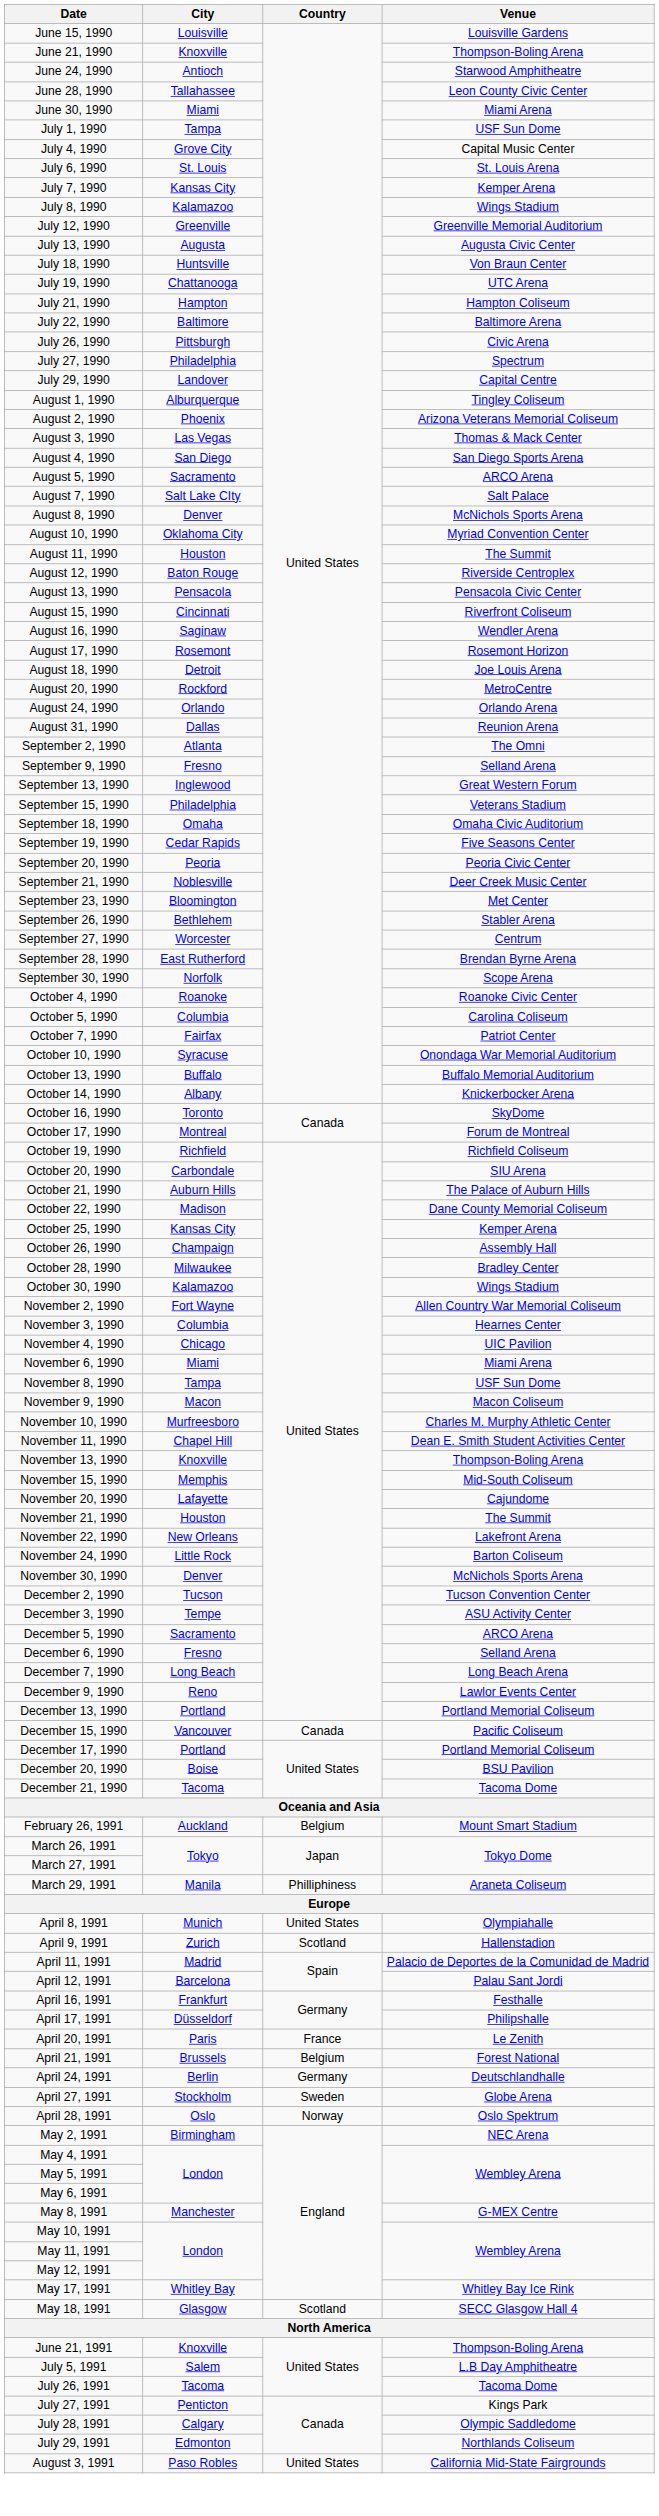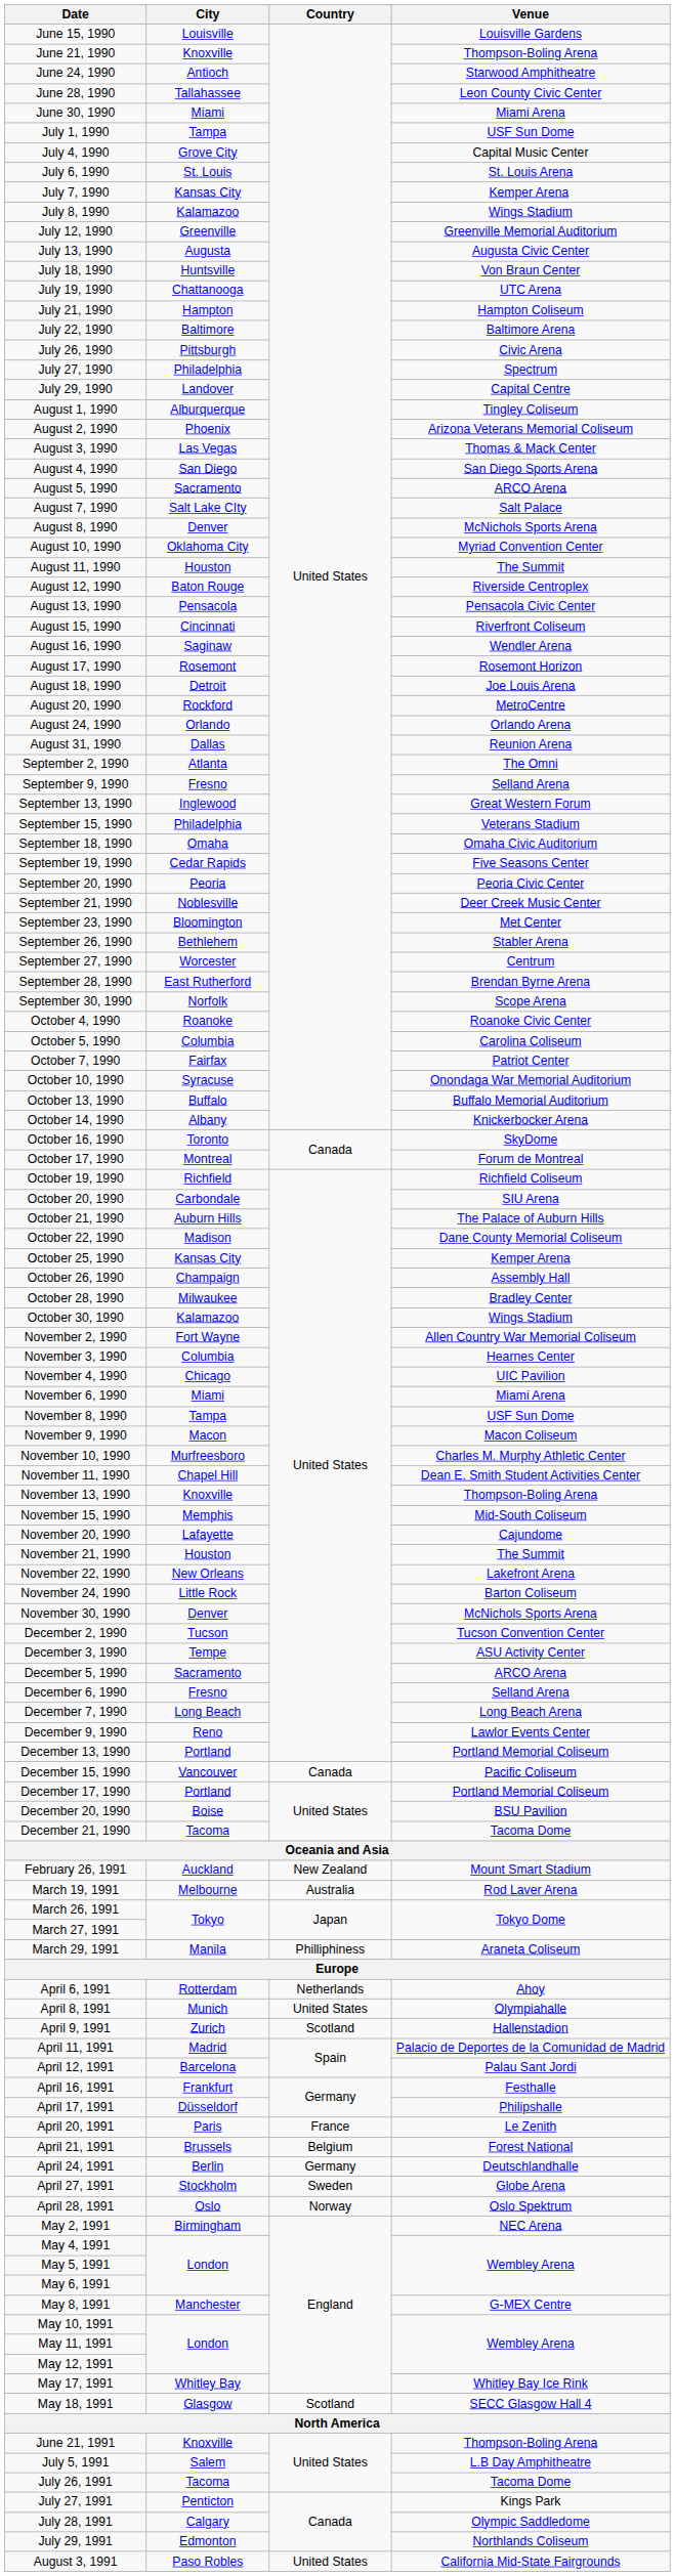 <table class="wikitable" style="text-align:center;">
 <tr>
 <th style="width:175px;">Date</th>
 <th style="width:150px;">City</th>
 <th style="width:150px;">Country</th>
 <th style="width:350px;">Venue</th>
 </tr>
 <tr>
 <td>June 15, 1990</td>
 <td><a href='#'>Louisville</a></td>
 <td rowspan="56">United States</td>
 <td><a href='#'>Louisville Gardens</a></td>
 </tr>
 <tr>
 <td>June 21, 1990</td>
 <td><a href='#'>Knoxville</a></td>
 <td><a href='#'>Thompson-Boling Arena</a></td>
 </tr>
 <tr>
 <td>June 24, 1990</td>
 <td><a href='#'>Antioch</a></td>
 <td><a href='#'>Starwood Amphitheatre</a></td>
 </tr>
 <tr>
 <td>June 28, 1990</td>
 <td><a href='#'>Tallahassee</a></td>
 <td><a href='#'>Leon County Civic Center</a></td>
 </tr>
 <tr>
 <td>June 30, 1990</td>
 <td><a href='#'>Miami</a></td>
 <td><a href='#'>Miami Arena</a></td>
 </tr>
 <tr>
 <td>July 1, 1990</td>
 <td><a href='#'>Tampa</a></td>
 <td><a href='#'>USF Sun Dome</a></td>
 </tr>
 <tr>
 <td>July 4, 1990</td>
 <td><a href='#'>Grove City</a></td>
 <td>Capital Music Center</td>
 </tr>
 <tr>
 <td>July 6, 1990</td>
 <td><a href='#'>St. Louis</a></td>
 <td><a href='#'>St. Louis Arena</a></td>
 </tr>
 <tr>
 <td>July 7, 1990</td>
 <td><a href='#'>Kansas City</a></td>
 <td> <a href='#'>Kemper Arena</a> <strong> </strong></td>
 </tr>
 <tr>
 <td>July 8, 1990</td>
 <td><a href='#'>Kalamazoo</a></td>
 <td><a href='#'>Wings Stadium</a></td>
 </tr>
 <tr>
 <td>July 12, 1990</td>
 <td><a href='#'>Greenville</a></td>
 <td><a href='#'>Greenville Memorial Auditorium</a></td>
 </tr>
 <tr>
 <td>July 13, 1990</td>
 <td><a href='#'>Augusta</a></td>
 <td><a href='#'>Augusta Civic Center</a></td>
 </tr>
 <tr>
 <td>July 18, 1990</td>
 <td><a href='#'>Huntsville</a></td>
 <td><a href='#'>Von Braun Center</a></td>
 </tr>
 <tr>
 <td>July 19, 1990</td>
 <td><a href='#'>Chattanooga</a></td>
 <td><a href='#'>UTC Arena</a></td>
 </tr>
 <tr>
 <td>July 21, 1990</td>
 <td><a href='#'>Hampton</a></td>
 <td><a href='#'>Hampton Coliseum</a></td>
 </tr>
 <tr>
 <td>July 22, 1990</td>
 <td><a href='#'>Baltimore</a></td>
 <td><a href='#'>Baltimore Arena</a></td>
 </tr>
 <tr>
 <td>July 26, 1990</td>
 <td><a href='#'>Pittsburgh</a></td>
 <td><a href='#'>Civic Arena</a></td>
 </tr>
 <tr>
 <td>July 27, 1990</td>
 <td><a href='#'>Philadelphia</a></td>
 <td><a href='#'>Spectrum</a></td>
 </tr>
 <tr>
 <td>July 29, 1990</td>
 <td><a href='#'>Landover</a></td>
 <td><a href='#'>Capital Centre</a></td>
 </tr>
 <tr>
 <td>August 1, 1990</td>
 <td><a href='#'>Alburquerque</a></td>
 <td><a href='#'>Tingley Coliseum</a></td>
 </tr>
 <tr>
 <td>August 2, 1990</td>
 <td><a href='#'>Phoenix</a></td>
 <td><a href='#'>Arizona Veterans Memorial Coliseum</a></td>
 </tr>
 <tr>
 <td>August 3, 1990</td>
 <td><a href='#'>Las Vegas</a></td>
 <td><a href='#'>Thomas & Mack Center</a></td>
 </tr>
 <tr>
 <td>August 4, 1990</td>
 <td><a href='#'>San Diego</a></td>
 <td><a href='#'>San Diego Sports Arena</a></td>
 </tr>
 <tr>
 <td>August 5, 1990</td>
 <td><a href='#'>Sacramento</a></td>
 <td><a href='#'>ARCO Arena</a></td>
 </tr>
 <tr>
 <td>August 7, 1990</td>
 <td><a href='#'>Salt Lake CIty</a></td>
 <td><a href='#'>Salt Palace</a></td>
 </tr>
 <tr>
 <td>August 8, 1990</td>
 <td><a href='#'>Denver</a></td>
 <td><a href='#'>McNichols Sports Arena</a></td>
 </tr>
 <tr>
 <td>August 10, 1990</td>
 <td><a href='#'>Oklahoma City</a></td>
 <td><a href='#'>Myriad Convention Center</a></td>
 </tr>
 <tr>
 <td>August 11, 1990</td>
 <td><a href='#'>Houston</a></td>
 <td><a href='#'>The Summit</a></td>
 </tr>
 <tr>
 <td>August 12, 1990</td>
 <td><a href='#'>Baton Rouge</a></td>
 <td><a href='#'>Riverside Centroplex</a></td>
 </tr>
 <tr>
 <td>August 13, 1990</td>
 <td><a href='#'>Pensacola</a></td>
 <td><a href='#'>Pensacola Civic Center</a></td>
 </tr>
 <tr>
 <td>August 15, 1990</td>
 <td><a href='#'>Cincinnati</a></td>
 <td><a href='#'>Riverfront Coliseum</a></td>
 </tr>
 <tr>
 <td>August 16, 1990</td>
 <td><a href='#'>Saginaw</a></td>
 <td><a href='#'>Wendler Arena</a></td>
 </tr>
 <tr>
 <td>August 17, 1990</td>
 <td><a href='#'>Rosemont</a></td>
 <td><a href='#'>Rosemont Horizon</a></td>
 </tr>
 <tr>
 <td>August 18, 1990</td>
 <td><a href='#'>Detroit</a></td>
 <td><a href='#'>Joe Louis Arena</a></td>
 </tr>
 <tr>
 <td>August 20, 1990</td>
 <td><a href='#'>Rockford</a></td>
 <td><a href='#'>MetroCentre</a></td>
 </tr>
 <tr>
 <td>August 24, 1990</td>
 <td><a href='#'>Orlando</a></td>
 <td><a href='#'>Orlando Arena</a></td>
 </tr>
 <tr>
 <td>August 31, 1990</td>
 <td><a href='#'>Dallas</a></td>
 <td><a href='#'>Reunion Arena</a></td>
 </tr>
 <tr>
 <td>September 2, 1990</td>
 <td><a href='#'>Atlanta</a></td>
 <td><a href='#'>The Omni</a></td>
 </tr>
 <tr>
 <td>September 9, 1990</td>
 <td><a href='#'>Fresno</a></td>
 <td><a href='#'>Selland Arena</a></td>
 </tr>
 <tr>
 <td>September 13, 1990</td>
 <td><a href='#'>Inglewood</a></td>
 <td><a href='#'>Great Western Forum</a></td>
 </tr>
 <tr>
 <td>September 15, 1990</td>
 <td><a href='#'>Philadelphia</a></td>
 <td><a href='#'>Veterans Stadium</a></td>
 </tr>
 <tr>
 <td>September 18, 1990</td>
 <td><a href='#'>Omaha</a></td>
 <td><a href='#'>Omaha Civic Auditorium</a></td>
 </tr>
 <tr>
 <td>September 19, 1990</td>
 <td><a href='#'>Cedar Rapids</a></td>
 <td><a href='#'>Five Seasons Center</a></td>
 </tr>
 <tr>
 <td>September 20, 1990</td>
 <td><a href='#'>Peoria</a></td>
 <td><a href='#'>Peoria Civic Center</a></td>
 </tr>
 <tr>
 <td>September 21, 1990</td>
 <td><a href='#'>Noblesville</a></td>
 <td><a href='#'>Deer Creek Music Center</a></td>
 </tr>
 <tr>
 <td>September 23, 1990</td>
 <td><a href='#'>Bloomington</a></td>
 <td><a href='#'>Met Center</a></td>
 </tr>
 <tr>
 <td>September 26, 1990</td>
 <td><a href='#'>Bethlehem</a></td>
 <td><a href='#'>Stabler Arena</a></td>
 </tr>
 <tr>
 <td>September 27, 1990</td>
 <td><a href='#'>Worcester</a></td>
 <td><a href='#'>Centrum</a></td>
 </tr>
 <tr>
 <td>September 28, 1990</td>
 <td><a href='#'>East Rutherford</a></td>
 <td><a href='#'>Brendan Byrne Arena</a></td>
 </tr>
 <tr>
 <td>September 30, 1990</td>
 <td><a href='#'>Norfolk</a></td>
 <td><a href='#'>Scope Arena</a></td>
 </tr>
 <tr>
 <td>October 4, 1990</td>
 <td><a href='#'>Roanoke</a></td>
 <td><a href='#'>Roanoke Civic Center</a></td>
 </tr>
 <tr>
 <td>October 5, 1990</td>
 <td><a href='#'>Columbia</a></td>
 <td><a href='#'>Carolina Coliseum</a></td>
 </tr>
 <tr>
 <td>October 7, 1990</td>
 <td><a href='#'>Fairfax</a></td>
 <td><a href='#'>Patriot Center</a></td>
 </tr>
 <tr>
 <td>October 10, 1990</td>
 <td><a href='#'>Syracuse</a></td>
 <td><a href='#'>Onondaga War Memorial Auditorium</a></td>
 </tr>
 <tr>
 <td>October 13, 1990</td>
 <td><a href='#'>Buffalo</a></td>
 <td><a href='#'>Buffalo Memorial Auditorium</a></td>
 </tr>
 <tr>
 <td>October 14, 1990</td>
 <td><a href='#'>Albany</a></td>
 <td><a href='#'>Knickerbocker Arena</a></td>
 </tr>
 <tr>
 <td>October 16, 1990</td>
 <td><a href='#'>Toronto</a></td>
 <td rowspan="2">Canada</td>
 <td><a href='#'>SkyDome</a></td>
 </tr>
 <tr>
 <td>October 17, 1990</td>
 <td><a href='#'>Montreal</a></td>
 <td><a href='#'>Forum de Montreal</a></td>
 </tr>
 <tr>
 <td>October 19, 1990</td>
 <td><a href='#'>Richfield</a></td>
 <td rowspan="30">United States</td>
 <td><a href='#'>Richfield Coliseum</a></td>
 </tr>
 <tr>
 <td>October 20, 1990</td>
 <td><a href='#'>Carbondale</a></td>
 <td><a href='#'>SIU Arena</a></td>
 </tr>
 <tr>
 <td>October 21, 1990</td>
 <td><a href='#'>Auburn Hills</a></td>
 <td><a href='#'>The Palace of Auburn Hills</a></td>
 </tr>
 <tr>
 <td>October 22, 1990</td>
 <td><a href='#'>Madison</a></td>
 <td><a href='#'>Dane County Memorial Coliseum</a></td>
 </tr>
 <tr>
 <td>October 25, 1990</td>
 <td><a href='#'>Kansas City</a></td>
 <td><a href='#'>Kemper Arena</a></td>
 </tr>
 <tr>
 <td>October 26, 1990</td>
 <td><a href='#'>Champaign</a></td>
 <td><a href='#'>Assembly Hall</a></td>
 </tr>
 <tr>
 <td>October 28, 1990</td>
 <td><a href='#'>Milwaukee</a></td>
 <td><a href='#'>Bradley Center</a></td>
 </tr>
 <tr>
 <td>October 30, 1990</td>
 <td><a href='#'>Kalamazoo</a></td>
 <td><a href='#'>Wings Stadium</a></td>
 </tr>
 <tr>
 <td>November 2, 1990</td>
 <td><a href='#'>Fort Wayne</a></td>
 <td><a href='#'>Allen Country War Memorial Coliseum</a></td>
 </tr>
 <tr>
 <td>November 3, 1990</td>
 <td><a href='#'>Columbia</a></td>
 <td><a href='#'>Hearnes Center</a></td>
 </tr>
 <tr>
 <td>November 4, 1990</td>
 <td><a href='#'>Chicago</a></td>
 <td><a href='#'>UIC Pavilion</a></td>
 </tr>
 <tr>
 <td>November 6, 1990</td>
 <td><a href='#'>Miami</a></td>
 <td><a href='#'>Miami Arena</a></td>
 </tr>
 <tr>
 <td>November 8, 1990</td>
 <td><a href='#'>Tampa</a></td>
 <td><a href='#'>USF Sun Dome</a></td>
 </tr>
 <tr>
 <td>November 9, 1990</td>
 <td><a href='#'>Macon</a></td>
 <td><a href='#'>Macon Coliseum</a></td>
 </tr>
 <tr>
 <td>November 10, 1990</td>
 <td><a href='#'>Murfreesboro</a></td>
 <td><a href='#'>Charles M. Murphy Athletic Center</a></td>
 </tr>
 <tr>
 <td>November 11, 1990</td>
 <td><a href='#'>Chapel Hill</a></td>
 <td><a href='#'>Dean E. Smith Student Activities Center</a></td>
 </tr>
 <tr>
 <td>November 13, 1990</td>
 <td><a href='#'>Knoxville</a></td>
 <td><a href='#'>Thompson-Boling Arena</a></td>
 </tr>
 <tr>
 <td>November 15, 1990</td>
 <td><a href='#'>Memphis</a></td>
 <td><a href='#'>Mid-South Coliseum</a></td>
 </tr>
 <tr>
 <td>November 20, 1990</td>
 <td><a href='#'>Lafayette</a></td>
 <td><a href='#'>Cajundome</a></td>
 </tr>
 <tr>
 <td>November 21, 1990</td>
 <td><a href='#'>Houston</a></td>
 <td><a href='#'>The Summit</a></td>
 </tr>
 <tr>
 <td>November 22, 1990</td>
 <td><a href='#'>New Orleans</a></td>
 <td><a href='#'>Lakefront Arena</a></td>
 </tr>
 <tr>
 <td>November 24, 1990</td>
 <td><a href='#'>Little Rock</a></td>
 <td><a href='#'>Barton Coliseum</a></td>
 </tr>
 <tr>
 <td>November 30, 1990</td>
 <td><a href='#'>Denver</a></td>
 <td><a href='#'>McNichols Sports Arena</a></td>
 </tr>
 <tr>
 <td>December 2, 1990</td>
 <td><a href='#'>Tucson</a></td>
 <td><a href='#'>Tucson Convention Center</a></td>
 </tr>
 <tr>
 <td>December 3, 1990</td>
 <td><a href='#'>Tempe</a></td>
 <td><a href='#'>ASU Activity Center</a></td>
 </tr>
 <tr>
 <td>December 5, 1990</td>
 <td><a href='#'>Sacramento</a></td>
 <td><a href='#'>ARCO Arena</a></td>
 </tr>
 <tr>
 <td>December 6, 1990</td>
 <td><a href='#'>Fresno</a></td>
 <td><a href='#'>Selland Arena</a></td>
 </tr>
 <tr>
 <td>December 7, 1990</td>
 <td><a href='#'>Long Beach</a></td>
 <td><a href='#'>Long Beach Arena</a></td>
 </tr>
 <tr>
 <td>December 9, 1990</td>
 <td><a href='#'>Reno</a></td>
 <td><a href='#'>Lawlor Events Center</a></td>
 </tr>
 <tr>
 <td>December 13, 1990</td>
 <td><a href='#'>Portland</a></td>
 <td><a href='#'>Portland Memorial Coliseum</a></td>
 </tr>
 <tr>
 <td>December 15, 1990</td>
 <td><a href='#'>Vancouver</a></td>
 <td>Canada</td>
 <td><a href='#'>Pacific Coliseum</a></td>
 </tr>
 <tr>
 <td>December 17, 1990</td>
 <td><a href='#'>Portland</a></td>
 <td rowspan="3">United States</td>
 <td><a href='#'>Portland Memorial Coliseum</a></td>
 </tr>
 <tr>
 <td>December 20, 1990</td>
 <td><a href='#'>Boise</a></td>
 <td><a href='#'>BSU Pavilion</a></td>
 </tr>
 <tr>
 <td>December 21, 1990</td>
 <td><a href='#'>Tacoma</a></td>
 <td><a href='#'>Tacoma Dome</a></td>
 </tr>
 <tr>
 <th colspan="4">Oceania and Asia</th>
 </tr>
 <tr>
 <td>February 26, 1991</td>
 <td><a href='#'>Auckland</a></td>
-<td>Belgium</td>
+<td>New Zealand</td>
 <td><a href='#'>Mount Smart Stadium</a></td>
+</tr>
+<tr>
+<td>March 19, 1991</td>
+<td><a href='#'>Melbourne</a></td>
+<td>Australia</td>
+<td><a href='#'>Rod Laver Arena</a></td>
 </tr>
 <tr>
 <td>March 26, 1991</td>
 <td rowspan="2"><a href='#'>Tokyo</a></td>
 <td rowspan="2">Japan</td>
 <td rowspan="2"><a href='#'>Tokyo Dome</a></td>
 </tr>
 <tr>
 <td>March 27, 1991</td>
 </tr>
 <tr>
 <td>March 29, 1991</td>
 <td><a href='#'>Manila</a></td>
 <td>Philliphiness</td>
 <td><a href='#'>Araneta Coliseum</a></td>
 </tr>
 <tr>
 <th colspan="4">Europe</th>
+</tr>
+<tr>
+<td>April 6, 1991</td>
+<td><a href='#'>Rotterdam</a></td>
+<td>Netherlands</td>
+<td><a href='#'>Ahoy</a></td>
 </tr>
 <tr>
 <td>April 8, 1991</td>
 <td><a href='#'>Munich</a></td>
 <td>United States</td>
 <td><a href='#'>Olympiahalle</a></td>
 </tr>
 <tr>
 <td>April 9, 1991</td>
 <td><a href='#'>Zurich</a></td>
 <td>Scotland</td>
 <td><a href='#'>Hallenstadion</a></td>
 </tr>
 <tr>
 <td>April 11, 1991</td>
 <td><a href='#'>Madrid</a></td>
 <td rowspan="2">Spain</td>
 <td><a href='#'>Palacio de Deportes de la Comunidad de Madrid</a></td>
 </tr>
 <tr>
 <td>April 12, 1991</td>
 <td><a href='#'>Barcelona</a></td>
 <td><a href='#'>Palau Sant Jordi</a></td>
 </tr>
 <tr>
 <td>April 16, 1991</td>
 <td><a href='#'>Frankfurt</a></td>
 <td rowspan="2">Germany</td>
 <td><a href='#'>Festhalle</a></td>
 </tr>
 <tr>
 <td>April 17, 1991</td>
 <td><a href='#'>Düsseldorf</a></td>
 <td><a href='#'>Philipshalle</a></td>
 </tr>
 <tr>
 <td>April 20, 1991</td>
 <td><a href='#'>Paris</a></td>
 <td>France</td>
 <td><a href='#'>Le Zenith</a></td>
 </tr>
 <tr>
 <td>April 21, 1991</td>
 <td><a href='#'>Brussels</a></td>
 <td>Belgium</td>
 <td><a href='#'>Forest National</a></td>
 </tr>
 <tr>
 <td>April 24, 1991</td>
 <td><a href='#'>Berlin</a></td>
 <td>Germany</td>
 <td><a href='#'>Deutschlandhalle</a></td>
 </tr>
 <tr>
 <td>April 27, 1991</td>
 <td><a href='#'>Stockholm</a></td>
 <td>Sweden</td>
 <td><a href='#'>Globe Arena</a></td>
 </tr>
 <tr>
 <td>April 28, 1991</td>
 <td><a href='#'>Oslo</a></td>
 <td>Norway</td>
 <td><a href='#'>Oslo Spektrum</a></td>
 </tr>
 <tr>
 <td>May 2, 1991</td>
 <td><a href='#'>Birmingham</a></td>
 <td rowspan="9">England</td>
 <td><a href='#'>NEC Arena</a></td>
 </tr>
 <tr>
 <td>May 4, 1991</td>
 <td rowspan="3"><a href='#'>London</a></td>
 <td rowspan="3"><a href='#'>Wembley Arena</a></td>
 </tr>
 <tr>
 <td>May 5, 1991</td>
 </tr>
 <tr>
 <td>May 6, 1991</td>
 </tr>
 <tr>
 <td>May 8, 1991</td>
 <td><a href='#'>Manchester</a></td>
 <td><a href='#'>G-MEX Centre</a></td>
 </tr>
 <tr>
 <td>May 10, 1991</td>
 <td rowspan="3"><a href='#'>London</a></td>
 <td rowspan="3"><a href='#'>Wembley Arena</a></td>
 </tr>
 <tr>
 <td>May 11, 1991</td>
 </tr>
 <tr>
 <td>May 12, 1991</td>
 </tr>
 <tr>
 <td>May 17, 1991</td>
 <td><a href='#'>Whitley Bay</a></td>
 <td><a href='#'>Whitley Bay Ice Rink</a></td>
 </tr>
 <tr>
 <td>May 18, 1991</td>
 <td><a href='#'>Glasgow</a></td>
 <td>Scotland</td>
 <td><a href='#'>SECC Glasgow Hall 4</a></td>
 </tr>
 <tr>
 <th colspan="4">North America</th>
 </tr>
 <tr>
 <td>June 21, 1991</td>
 <td><a href='#'>Knoxville</a></td>
 <td rowspan="3">United States</td>
 <td><a href='#'>Thompson-Boling Arena</a></td>
 </tr>
 <tr>
 <td>July 5, 1991</td>
 <td><a href='#'>Salem</a></td>
 <td><a href='#'>L.B Day Amphitheatre</a></td>
 </tr>
 <tr>
 <td>July 26, 1991</td>
 <td><a href='#'>Tacoma</a></td>
 <td><a href='#'>Tacoma Dome</a></td>
 </tr>
 <tr>
 <td>July 27, 1991</td>
 <td><a href='#'>Penticton</a></td>
 <td rowspan="3">Canada</td>
 <td>Kings Park</td>
 </tr>
 <tr>
 <td>July 28, 1991</td>
 <td><a href='#'>Calgary</a></td>
 <td><a href='#'>Olympic Saddledome</a></td>
 </tr>
 <tr>
 <td>July 29, 1991</td>
 <td><a href='#'>Edmonton</a></td>
 <td><a href='#'>Northlands Coliseum</a></td>
 </tr>
 <tr>
 <td>August 3, 1991</td>
 <td><a href='#'>Paso Robles</a></td>
 <td>United States</td>
 <td><a href='#'>California Mid-State Fairgrounds</a></td>
 </tr>
 </table>
